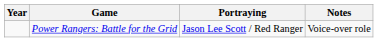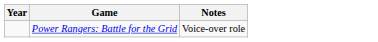 <table class="wikitable">
 <tr>
 <th>Year</th>
 <th>Game</th>
-<th>Portraying</th>
 <th>Notes</th>
 </tr>
 <tr>
 <td></td>
 <td><em><a href='#'>Power Rangers: Battle for the Grid</a></em></td>
-<td><a href='#'>Jason Lee Scott</a> / Red Ranger</td>
 <td>Voice-over role</td>
 </tr>
 </table>
